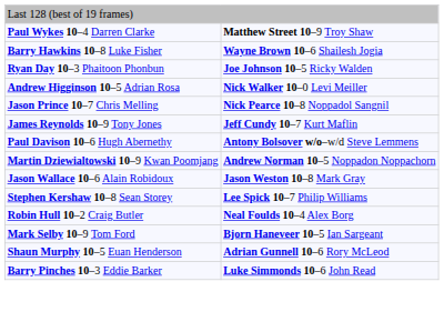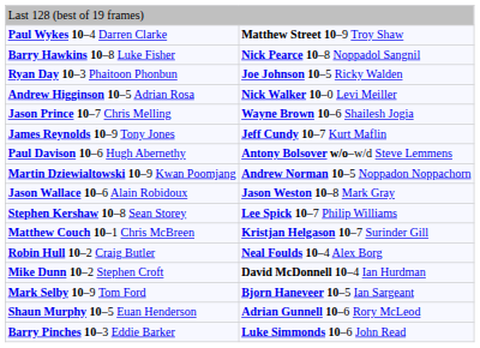 <table cellpadding="3" cellspacing="0" border="1" style="background:#f7f8ff; font-size:95%; border:#ccc solid 1px; border-collapse:collapse;">
 <tr>
 <td colspan="2"; style="background:silver">Last 128 (best of 19 frames)</td>
 </tr>
 <tr>
 <td><strong> <a href='#'>Paul Wykes</a> 10</strong>–4  <a href='#'>Darren Clarke</a></td>
 <td><strong> Matthew Street 10</strong>–9  <a href='#'>Troy Shaw</a></td>
 </tr>
 <tr>
 <td><strong> <a href='#'>Barry Hawkins</a> 10</strong>–8  <a href='#'>Luke Fisher</a></td>
-<td><strong> <a href='#'>Wayne Brown</a> 10</strong>–6  <a href='#'>Shailesh Jogia</a></td>
+<td><strong> <a href='#'>Nick Pearce</a> 10</strong>–8  <a href='#'>Noppadol Sangnil</a></td>
 </tr>
 <tr>
 <td><strong> <a href='#'>Ryan Day</a> 10</strong>–3  <a href='#'>Phaitoon Phonbun</a></td>
 <td><strong> <a href='#'>Joe Johnson</a> 10</strong>–5  <a href='#'>Ricky Walden</a></td>
 </tr>
 <tr>
 <td><strong> <a href='#'>Andrew Higginson</a> 10</strong>–5  <a href='#'>Adrian Rosa</a></td>
 <td><strong> <a href='#'>Nick Walker</a> 10</strong>–0  <a href='#'>Levi Meiller</a></td>
 </tr>
 <tr>
 <td><strong> <a href='#'>Jason Prince</a> 10</strong>–7  <a href='#'>Chris Melling</a></td>
-<td><strong> <a href='#'>Nick Pearce</a> 10</strong>–8  <a href='#'>Noppadol Sangnil</a></td>
+<td><strong> <a href='#'>Wayne Brown</a> 10</strong>–6  <a href='#'>Shailesh Jogia</a></td>
 </tr>
 <tr>
 <td><strong> <a href='#'>James Reynolds</a> 10</strong>–9  <a href='#'>Tony Jones</a></td>
 <td><strong> <a href='#'>Jeff Cundy</a> 10</strong>–7  <a href='#'>Kurt Maflin</a></td>
 </tr>
 <tr>
 <td><strong> <a href='#'>Paul Davison</a> 10</strong>–6  <a href='#'>Hugh Abernethy</a></td>
 <td><strong> <a href='#'>Antony Bolsover</a> w/o</strong>–w/d  <a href='#'>Steve Lemmens</a></td>
 </tr>
 <tr>
 <td><strong> <a href='#'>Martin Dziewialtowski</a> 10</strong>–9  <a href='#'>Kwan Poomjang</a></td>
 <td><strong> <a href='#'>Andrew Norman</a> 10</strong>–5  <a href='#'>Noppadon Noppachorn</a></td>
 </tr>
 <tr>
 <td><strong> <a href='#'>Jason Wallace</a> 10</strong>–6  <a href='#'>Alain Robidoux</a></td>
 <td><strong> <a href='#'>Jason Weston</a> 10</strong>–8  <a href='#'>Mark Gray</a></td>
 </tr>
 <tr>
 <td><strong> <a href='#'>Stephen Kershaw</a> 10</strong>–8  <a href='#'>Sean Storey</a></td>
 <td><strong> <a href='#'>Lee Spick</a> 10</strong>–7  <a href='#'>Philip Williams</a></td>
 </tr>
 <tr>
+<td><strong> <a href='#'>Matthew Couch</a> 10</strong>–1  <a href='#'>Chris McBreen</a></td>
+<td><strong> <a href='#'>Kristjan Helgason</a> 10</strong>–7  <a href='#'>Surinder Gill</a></td>
+</tr>
+<tr>
 <td><strong> <a href='#'>Robin Hull</a> 10</strong>–2  <a href='#'>Craig Butler</a></td>
 <td><strong> <a href='#'>Neal Foulds</a> 10</strong>–4  <a href='#'>Alex Borg</a></td>
+</tr>
+<tr>
+<td><strong> <a href='#'>Mike Dunn</a> 10</strong>–2  <a href='#'>Stephen Croft</a></td>
+<td><strong> David McDonnell 10</strong>–4  <a href='#'>Ian Hurdman</a></td>
 </tr>
 <tr>
 <td><strong> <a href='#'>Mark Selby</a> 10</strong>–9  <a href='#'>Tom Ford</a></td>
 <td><strong> <a href='#'>Bjorn Haneveer</a> 10</strong>–5  <a href='#'>Ian Sargeant</a></td>
 </tr>
 <tr>
 <td><strong> <a href='#'>Shaun Murphy</a> 10</strong>–5  <a href='#'>Euan Henderson</a></td>
 <td><strong> <a href='#'>Adrian Gunnell</a> 10</strong>–6  <a href='#'>Rory McLeod</a></td>
 </tr>
 <tr>
 <td><strong> <a href='#'>Barry Pinches</a> 10</strong>–3  <a href='#'>Eddie Barker</a></td>
 <td><strong> <a href='#'>Luke Simmonds</a> 10</strong>–6  <a href='#'>John Read</a></td>
 </tr>
 </table>
